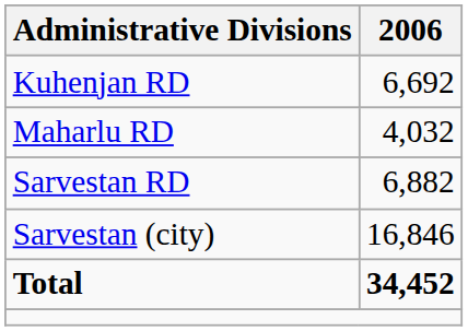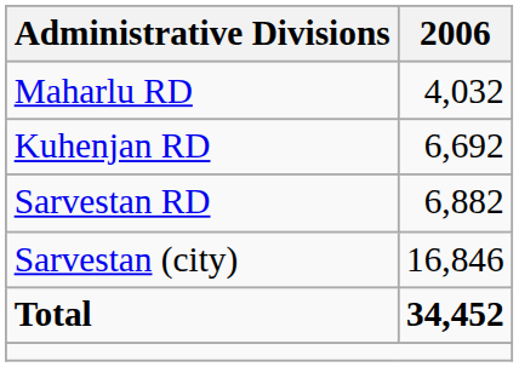 <table class="wikitable">
 <tr>
 <th>Administrative Divisions</th>
 <th>2006</th>
 </tr>
 <tr>
+<td><a href='#'>Maharlu RD</a></td>
+<td style="text-align: right;">4,032</td>
+</tr>
+<tr>
 <td><a href='#'>Kuhenjan RD</a></td>
 <td style="text-align: right;">6,692</td>
-</tr>
-<tr>
-<td><a href='#'>Maharlu RD</a></td>
-<td style="text-align: right;">4,032</td>
 </tr>
 <tr>
 <td><a href='#'>Sarvestan RD</a></td>
 <td style="text-align: right;">6,882</td>
 </tr>
 <tr>
 <td><a href='#'>Sarvestan</a> (city)</td>
 <td style="text-align: right;">16,846</td>
 </tr>
 <tr>
 <td><strong>Total</strong></td>
 <td style="text-align: right;"><strong>34,452</strong></td>
 </tr>
 <tr>
 <td colspan=2></td>
 </tr>
 </table>
